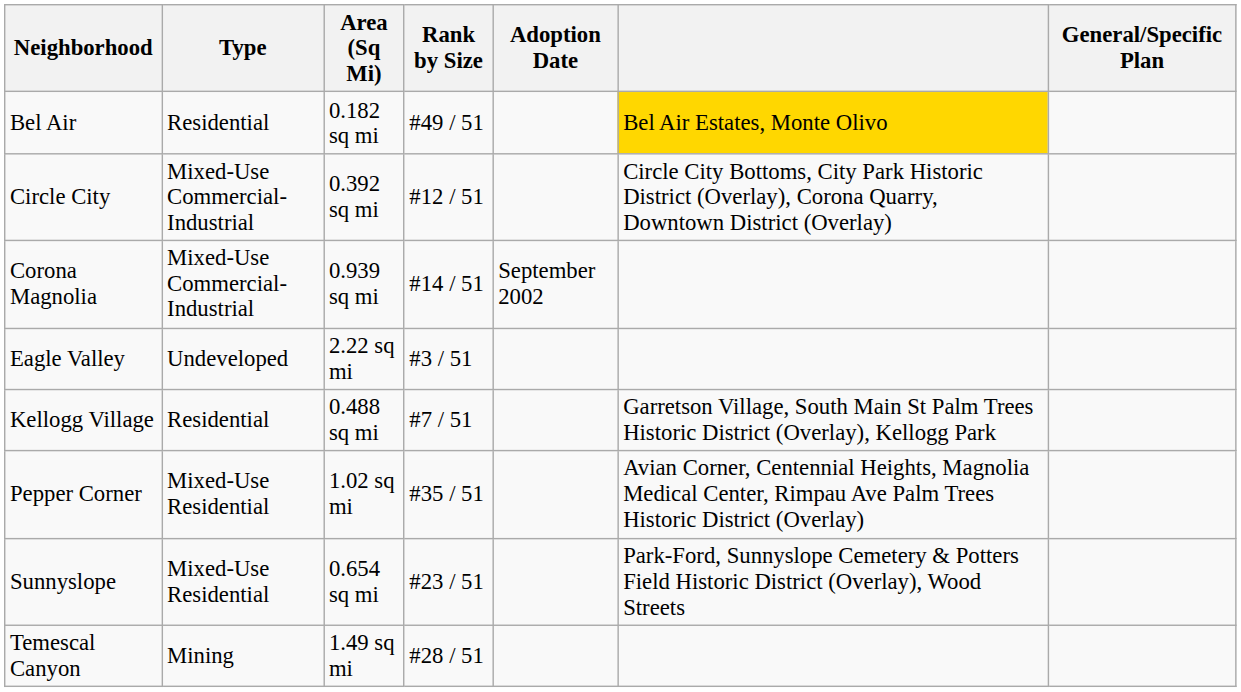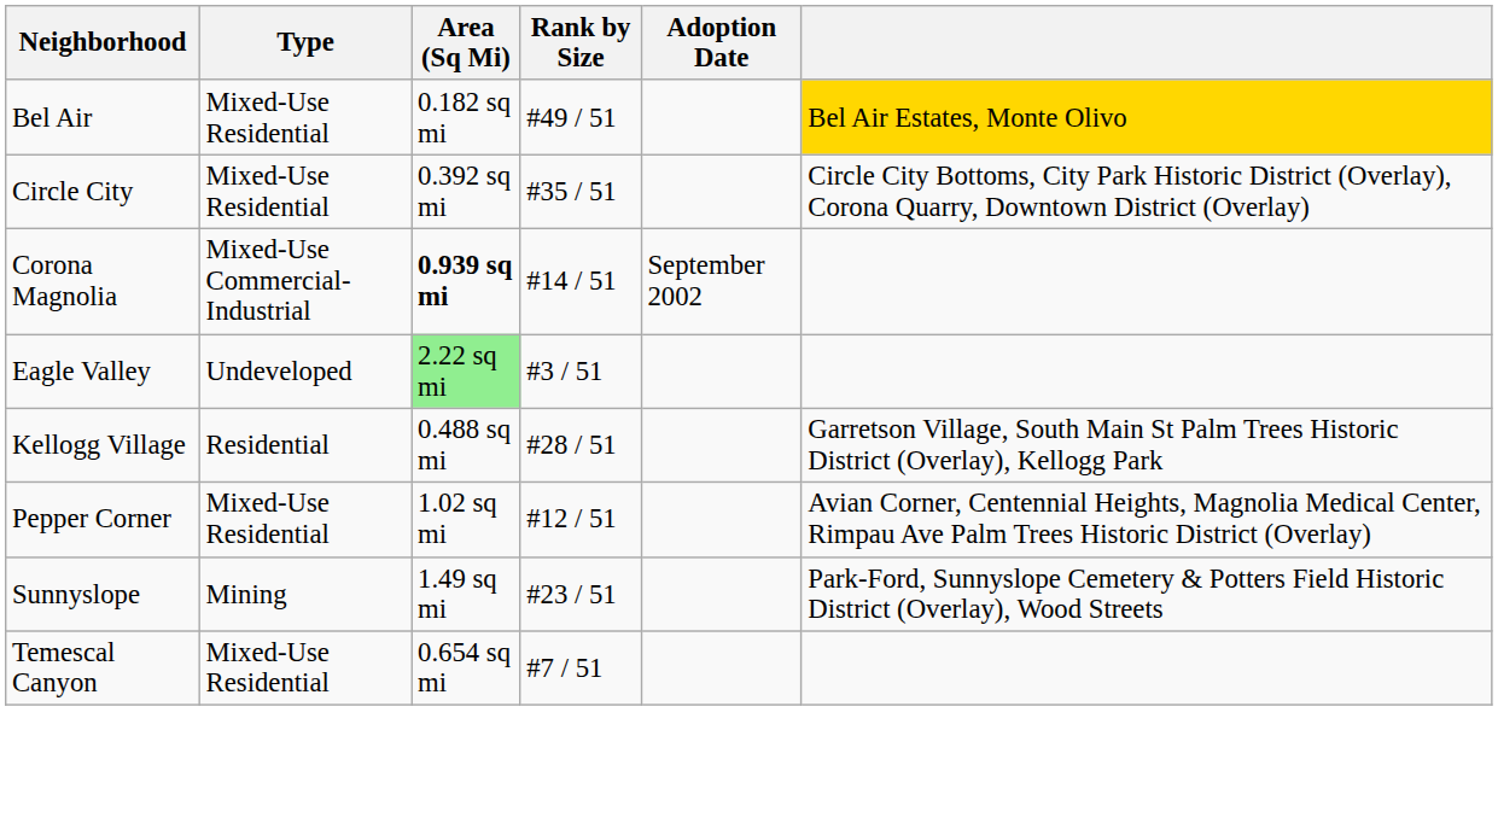 <table class="wikitable">
 <tr>
 <th>Neighborhood</th>
 <th>Type</th>
 <th>Area<br>(Sq Mi)</th>
 <th>Rank by Size</th>
 <th>Adoption Date</th>
 <th></th>
-<th>General/Specific Plan</th>
 </tr>
 <tr>
 <td>Bel Air</td>
-<td>Residential</td>
+<td>Mixed-Use Residential</td>
 <td>0.182 sq mi</td>
 <td>#49 / 51</td>
 <td></td>
 <td style="background: gold;">Bel Air Estates, Monte Olivo</td>
-<td></td>
 </tr>
 <tr>
 <td>Circle City</td>
-<td>Mixed-Use<br>Commercial-Industrial</td>
+<td>Mixed-Use Residential</td>
 <td>0.392 sq mi</td>
-<td>#12 / 51</td>
+<td>#35 / 51</td>
 <td></td>
 <td>Circle City Bottoms, City Park Historic District (Overlay), Corona Quarry, Downtown District (Overlay)</td>
-<td></td>
 </tr>
 <tr>
 <td>Corona Magnolia</td>
 <td>Mixed-Use<br>Commercial-Industrial</td>
-<td>0.939 sq mi</td>
+<td><strong>0.939 sq mi</strong></td>
 <td>#14 / 51</td>
 <td>September 2002</td>
-<td></td>
 <td></td>
 </tr>
 <tr>
 <td>Eagle Valley</td>
 <td>Undeveloped</td>
-<td>2.22 sq mi</td>
+<td style="background: lightgreen;">2.22 sq mi</td>
 <td>#3 / 51</td>
-<td></td>
 <td></td>
 <td></td>
 </tr>
 <tr>
 <td>Kellogg Village</td>
 <td>Residential</td>
 <td>0.488 sq mi</td>
-<td>#7 / 51</td>
+<td>#28 / 51</td>
 <td></td>
 <td>Garretson Village, South Main St Palm Trees Historic District (Overlay), Kellogg Park</td>
-<td></td>
 </tr>
 <tr>
 <td>Pepper Corner</td>
 <td>Mixed-Use Residential</td>
 <td>1.02 sq mi</td>
-<td>#35 / 51</td>
+<td>#12 / 51</td>
 <td></td>
 <td>Avian Corner, Centennial Heights, Magnolia Medical Center, Rimpau Ave Palm Trees Historic District (Overlay)</td>
-<td></td>
 </tr>
 <tr>
 <td>Sunnyslope</td>
-<td>Mixed-Use Residential</td>
-<td>0.654 sq mi</td>
+<td>Mining</td>
+<td>1.49 sq mi</td>
 <td>#23 / 51</td>
 <td></td>
 <td>Park-Ford, Sunnyslope Cemetery & Potters Field Historic District (Overlay), Wood Streets</td>
-<td></td>
 </tr>
 <tr>
 <td>Temescal Canyon</td>
-<td>Mining</td>
-<td>1.49 sq mi</td>
-<td>#28 / 51</td>
-<td></td>
+<td>Mixed-Use Residential</td>
+<td>0.654 sq mi</td>
+<td>#7 / 51</td>
 <td></td>
 <td></td>
 </tr>
 </table>
